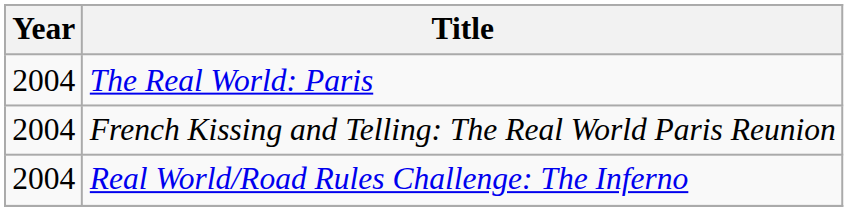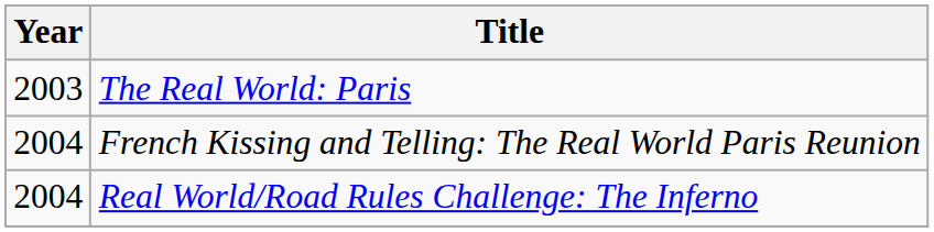 <table class="wikitable sortable">
 <tr>
 <th>Year</th>
 <th>Title</th>
 </tr>
 <tr>
-<td>2004</td>
+<td>2003</td>
 <td><em><a href='#'>The Real World: Paris</a></em></td>
 </tr>
 <tr>
 <td>2004</td>
 <td><em>French Kissing and Telling: The Real World Paris Reunion</em></td>
 </tr>
 <tr>
 <td>2004</td>
 <td><em><a href='#'>Real World/Road Rules Challenge: The Inferno</a></em></td>
 </tr>
 <tr>
 </tr>
 </table>
